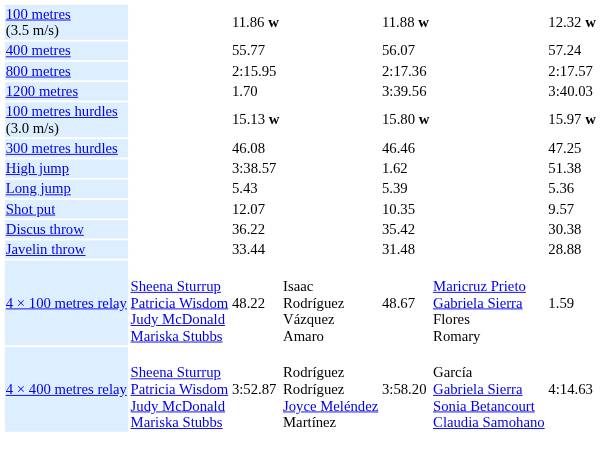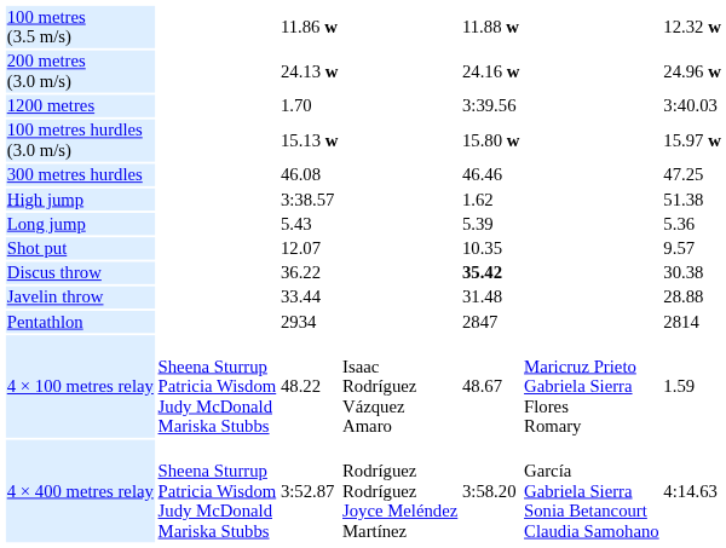 <table>
 <tr>
 <td bgcolor = DDEEFF><a href='#'>100 metres</a> <br> (3.5 m/s)</td>
 <td></td>
 <td>11.86 <strong>w</strong></td>
 <td></td>
 <td>11.88 <strong>w</strong></td>
 <td></td>
 <td>12.32 <strong>w</strong></td>
 </tr>
 <tr>
-<td bgcolor = DDEEFF><a href='#'>400 metres</a></td>
+<td bgcolor = DDEEFF><a href='#'>200 metres</a> <br> (3.0 m/s)</td>
 <td></td>
-<td>55.77</td>
+<td>24.13 <strong>w</strong></td>
 <td></td>
-<td>56.07</td>
+<td>24.16 <strong>w</strong></td>
 <td></td>
-<td>57.24</td>
-</tr>
-<tr>
-<td bgcolor = DDEEFF><a href='#'>800 metres</a></td>
-<td></td>
-<td>2:15.95</td>
-<td></td>
-<td>2:17.36</td>
-<td></td>
-<td>2:17.57</td>
+<td>24.96 <strong>w</strong></td>
 </tr>
 <tr>
 <td bgcolor = DDEEFF><a href='#'>1200 metres</a></td>
 <td></td>
 <td>1.70</td>
 <td></td>
 <td>3:39.56</td>
 <td></td>
 <td>3:40.03</td>
 </tr>
 <tr>
 <td bgcolor = DDEEFF><a href='#'>100 metres hurdles</a> <br> (3.0 m/s)</td>
 <td></td>
 <td>15.13 <strong>w</strong></td>
 <td></td>
 <td>15.80 <strong>w</strong></td>
 <td></td>
 <td>15.97 <strong>w</strong></td>
 </tr>
 <tr>
 <td bgcolor = DDEEFF><a href='#'>300 metres hurdles</a></td>
 <td></td>
 <td>46.08</td>
 <td></td>
 <td>46.46</td>
 <td></td>
 <td>47.25</td>
 </tr>
 <tr>
 <td bgcolor = DDEEFF><a href='#'>High jump</a></td>
 <td></td>
 <td>3:38.57</td>
 <td></td>
 <td>1.62</td>
 <td></td>
 <td>51.38</td>
 </tr>
 <tr>
 <td bgcolor = DDEEFF><a href='#'>Long jump</a></td>
 <td></td>
 <td>5.43</td>
 <td></td>
 <td>5.39</td>
 <td></td>
 <td>5.36</td>
 </tr>
 <tr>
 <td bgcolor = DDEEFF><a href='#'>Shot put</a></td>
 <td></td>
 <td>12.07</td>
 <td></td>
 <td>10.35</td>
 <td></td>
 <td>9.57</td>
 </tr>
 <tr>
 <td bgcolor = DDEEFF><a href='#'>Discus throw</a></td>
 <td></td>
 <td>36.22</td>
 <td></td>
-<td>35.42</td>
+<td><strong>35.42</strong></td>
 <td></td>
 <td>30.38</td>
 </tr>
 <tr>
 <td bgcolor = DDEEFF><a href='#'>Javelin throw</a></td>
 <td></td>
 <td>33.44</td>
 <td></td>
 <td>31.48</td>
 <td></td>
 <td>28.88</td>
+</tr>
+<tr>
+<td bgcolor = DDEEFF><a href='#'>Pentathlon</a></td>
+<td></td>
+<td>2934</td>
+<td></td>
+<td>2847</td>
+<td></td>
+<td>2814</td>
 </tr>
 <tr>
 <td bgcolor = DDEEFF><a href='#'>4 × 100 metres relay</a></td>
 <td> <br> <a href='#'>Sheena Sturrup</a> <br> <a href='#'>Patricia Wisdom</a> <br> <a href='#'>Judy McDonald</a> <br> <a href='#'>Mariska Stubbs</a></td>
 <td>48.22</td>
 <td> <br> Isaac <br> Rodríguez <br> Vázquez <br> Amaro</td>
 <td>48.67</td>
 <td> <br> <a href='#'>Maricruz Prieto</a> <br> <a href='#'>Gabriela Sierra</a> <br> Flores <br> Romary</td>
 <td>1.59</td>
 </tr>
 <tr>
 <td bgcolor = DDEEFF><a href='#'>4 × 400 metres relay</a></td>
 <td> <br> <a href='#'>Sheena Sturrup</a> <br> <a href='#'>Patricia Wisdom</a> <br> <a href='#'>Judy McDonald</a> <br> <a href='#'>Mariska Stubbs</a></td>
 <td>3:52.87</td>
 <td> <br> Rodríguez <br> Rodríguez <br> <a href='#'>Joyce Meléndez</a> <br> Martínez</td>
 <td>3:58.20</td>
 <td> <br> García <br> <a href='#'>Gabriela Sierra</a> <br> <a href='#'>Sonia Betancourt</a> <br> <a href='#'>Claudia Samohano</a></td>
 <td>4:14.63</td>
 </tr>
 </table>
